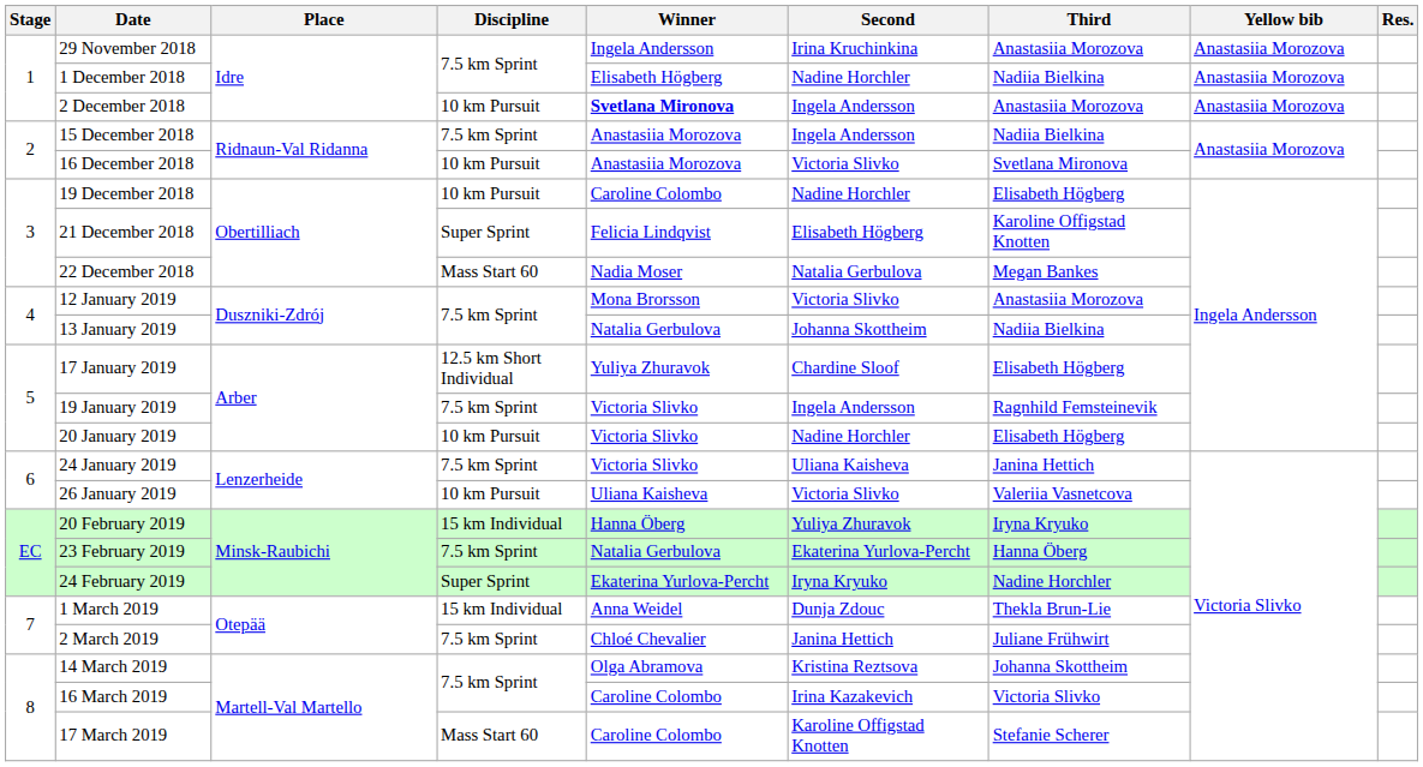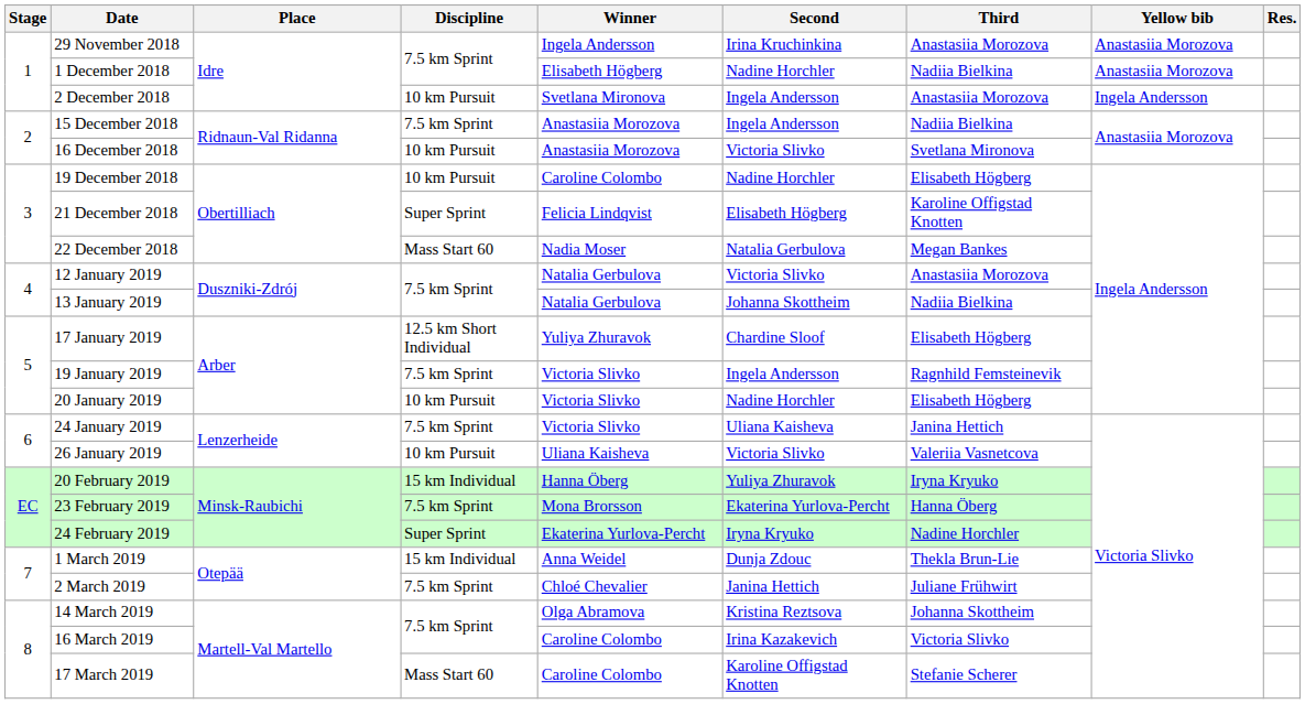 <table class="wikitable plainrowheaders" style="background:#fff; font-size:86%; line-height:16px; border:grey solid 1px; border-collapse:collapse;">
 <tr>
 <th width="20">Stage</th>
 <th width="115">Date</th>
 <th width="169">Place</th>
 <th width="110">Discipline</th>
 <th width="150">Winner</th>
 <th width="150">Second</th>
 <th width="150">Third</th>
 <th width="140">Yellow bib <br> </th>
 <th width="10">Res.</th>
 </tr>
 <tr>
 <td align=center rowspan="3">1</td>
 <td>29 November 2018</td>
 <td rowspan="3"> <a href='#'>Idre</a></td>
 <td rowspan="2">7.5 km Sprint</td>
 <td> <a href='#'>Ingela Andersson</a></td>
 <td> <a href='#'>Irina Kruchinkina</a></td>
 <td> <a href='#'>Anastasiia Morozova</a></td>
 <td> <a href='#'>Anastasiia Morozova</a></td>
 <td></td>
 </tr>
 <tr>
 <td>1 December  2018</td>
 <td> <a href='#'>Elisabeth Högberg</a></td>
 <td> <a href='#'>Nadine Horchler</a></td>
 <td> <a href='#'>Nadiia Bielkina</a></td>
 <td> <a href='#'>Anastasiia Morozova</a></td>
 <td></td>
 </tr>
 <tr>
 <td>2 December 2018</td>
 <td>10 km Pursuit</td>
-<td><strong> <a href='#'>Svetlana Mironova</a></strong></td>
+<td> <a href='#'>Svetlana Mironova</a></td>
 <td> <a href='#'>Ingela Andersson</a></td>
 <td> <a href='#'>Anastasiia Morozova</a></td>
-<td> <a href='#'>Anastasiia Morozova</a></td>
+<td> <a href='#'>Ingela Andersson</a></td>
 <td></td>
 </tr>
 <tr>
 <td align=center rowspan="2">2</td>
 <td>15 December 2018</td>
 <td rowspan="2"> <a href='#'>Ridnaun-Val Ridanna</a></td>
 <td>7.5 km Sprint</td>
 <td> <a href='#'>Anastasiia Morozova</a></td>
 <td> <a href='#'>Ingela Andersson</a></td>
 <td> <a href='#'>Nadiia Bielkina</a></td>
 <td rowspan="2"> <a href='#'>Anastasiia Morozova</a></td>
 <td></td>
 </tr>
 <tr>
 <td>16 December  2018</td>
 <td>10 km Pursuit</td>
 <td> <a href='#'>Anastasiia Morozova</a></td>
 <td> <a href='#'>Victoria Slivko</a></td>
 <td> <a href='#'>Svetlana Mironova</a></td>
 <td></td>
 </tr>
 <tr>
 <td align=center rowspan="3">3</td>
 <td>19 December 2018</td>
 <td rowspan="3"> <a href='#'>Obertilliach</a></td>
 <td>10 km Pursuit</td>
 <td> <a href='#'>Caroline Colombo</a></td>
 <td> <a href='#'>Nadine Horchler</a></td>
 <td> <a href='#'>Elisabeth Högberg</a></td>
 <td rowspan="8"> <a href='#'>Ingela Andersson</a></td>
 <td></td>
 </tr>
 <tr>
 <td>21 December 2018</td>
 <td>Super Sprint</td>
 <td> <a href='#'>Felicia Lindqvist</a></td>
 <td> <a href='#'>Elisabeth Högberg</a></td>
 <td> <a href='#'>Karoline Offigstad Knotten</a></td>
 <td></td>
 </tr>
 <tr>
 <td>22 December 2018</td>
 <td>Mass Start 60</td>
 <td> <a href='#'>Nadia Moser</a></td>
 <td> <a href='#'>Natalia Gerbulova</a></td>
 <td> <a href='#'>Megan Bankes</a></td>
 <td></td>
 </tr>
 <tr>
 <td align=center rowspan="2">4</td>
 <td>12 January 2019</td>
 <td rowspan="2"> <a href='#'>Duszniki-Zdrój</a></td>
 <td rowspan="2">7.5 km Sprint</td>
-<td> <a href='#'>Mona Brorsson</a></td>
+<td> <a href='#'>Natalia Gerbulova</a></td>
 <td> <a href='#'>Victoria Slivko</a></td>
 <td> <a href='#'>Anastasiia Morozova</a></td>
 <td></td>
 </tr>
 <tr>
 <td>13 January 2019</td>
 <td> <a href='#'>Natalia Gerbulova</a></td>
 <td> <a href='#'>Johanna Skottheim</a></td>
 <td> <a href='#'>Nadiia Bielkina</a></td>
 <td></td>
 </tr>
 <tr>
 <td align=center rowspan="3">5</td>
 <td>17 January 2019</td>
 <td rowspan="3"> <a href='#'>Arber</a></td>
 <td>12.5 km Short Individual</td>
 <td> <a href='#'>Yuliya Zhuravok</a></td>
 <td> <a href='#'>Chardine Sloof</a></td>
 <td> <a href='#'>Elisabeth Högberg</a></td>
 <td></td>
 </tr>
 <tr>
 <td>19 January 2019</td>
 <td>7.5 km Sprint</td>
 <td> <a href='#'>Victoria Slivko</a></td>
 <td> <a href='#'>Ingela Andersson</a></td>
 <td> <a href='#'>Ragnhild Femsteinevik</a></td>
 <td></td>
 </tr>
 <tr>
 <td>20 January 2019</td>
 <td>10 km Pursuit</td>
 <td> <a href='#'>Victoria Slivko</a></td>
 <td> <a href='#'>Nadine Horchler</a></td>
 <td> <a href='#'>Elisabeth Högberg</a></td>
 <td></td>
 </tr>
 <tr>
 <td align=center rowspan="2">6</td>
 <td>24 January 2019</td>
 <td rowspan="2"> <a href='#'>Lenzerheide</a></td>
 <td>7.5 km Sprint</td>
 <td> <a href='#'>Victoria Slivko</a></td>
 <td> <a href='#'>Uliana Kaisheva</a></td>
 <td> <a href='#'>Janina Hettich</a></td>
 <td rowspan="11"> <a href='#'>Victoria Slivko</a></td>
 <td></td>
 </tr>
 <tr>
 <td>26 January 2019</td>
 <td>10 km Pursuit</td>
 <td> <a href='#'>Uliana Kaisheva</a></td>
 <td> <a href='#'>Victoria Slivko</a></td>
 <td> <a href='#'>Valeriia Vasnetcova</a></td>
 <td></td>
 </tr>
 <tr style="background:#CCFFCC">
 <td align=center rowspan="3"><a href='#'>EC</a></td>
 <td>20 February 2019</td>
 <td rowspan="3"> <a href='#'>Minsk-Raubichi</a></td>
 <td>15 km Individual</td>
 <td> <a href='#'>Hanna Öberg</a></td>
 <td> <a href='#'>Yuliya Zhuravok</a></td>
 <td> <a href='#'>Iryna Kryuko</a></td>
 <td></td>
 </tr>
 <tr style="background:#CCFFCC">
 <td>23 February 2019</td>
 <td>7.5 km Sprint</td>
-<td> <a href='#'>Natalia Gerbulova</a></td>
+<td> <a href='#'>Mona Brorsson</a></td>
 <td> <a href='#'>Ekaterina Yurlova-Percht</a></td>
 <td> <a href='#'>Hanna Öberg</a></td>
 <td></td>
 </tr>
 <tr style="background:#CCFFCC">
 <td>24 February 2019</td>
 <td>Super Sprint</td>
 <td> <a href='#'>Ekaterina Yurlova-Percht</a></td>
 <td> <a href='#'>Iryna Kryuko</a></td>
 <td> <a href='#'>Nadine Horchler</a></td>
 <td></td>
 </tr>
 <tr>
 <td align=center rowspan="2">7</td>
 <td>1 March 2019</td>
 <td rowspan="2"> <a href='#'>Otepää</a></td>
 <td>15 km Individual</td>
 <td> <a href='#'>Anna Weidel</a></td>
 <td> <a href='#'>Dunja Zdouc</a></td>
 <td> <a href='#'>Thekla Brun-Lie</a></td>
 <td></td>
 </tr>
 <tr>
 <td>2 March 2019</td>
 <td>7.5 km Sprint</td>
 <td> <a href='#'>Chloé Chevalier</a></td>
 <td> <a href='#'>Janina Hettich</a></td>
 <td> <a href='#'>Juliane Frühwirt</a></td>
 <td></td>
 </tr>
 <tr>
 <td align=center rowspan="3">8</td>
 <td>14 March 2019</td>
 <td rowspan="3"> <a href='#'>Martell-Val Martello</a></td>
 <td rowspan="2">7.5 km Sprint</td>
 <td> <a href='#'>Olga Abramova</a></td>
 <td> <a href='#'>Kristina Reztsova</a></td>
 <td> <a href='#'>Johanna Skottheim</a></td>
 <td></td>
 </tr>
 <tr>
 <td>16 March 2019</td>
 <td> <a href='#'>Caroline Colombo</a></td>
 <td> <a href='#'>Irina Kazakevich</a></td>
 <td> <a href='#'>Victoria Slivko</a></td>
 <td></td>
 </tr>
 <tr>
 <td>17 March 2019</td>
 <td>Mass Start 60</td>
 <td> <a href='#'>Caroline Colombo</a></td>
 <td> <a href='#'>Karoline Offigstad Knotten</a></td>
 <td> <a href='#'>Stefanie Scherer</a></td>
 <td></td>
 </tr>
 </table>
